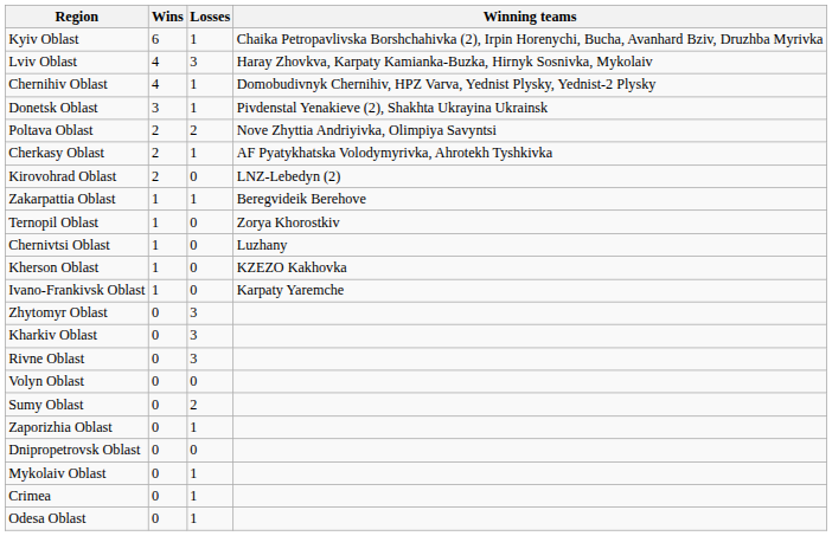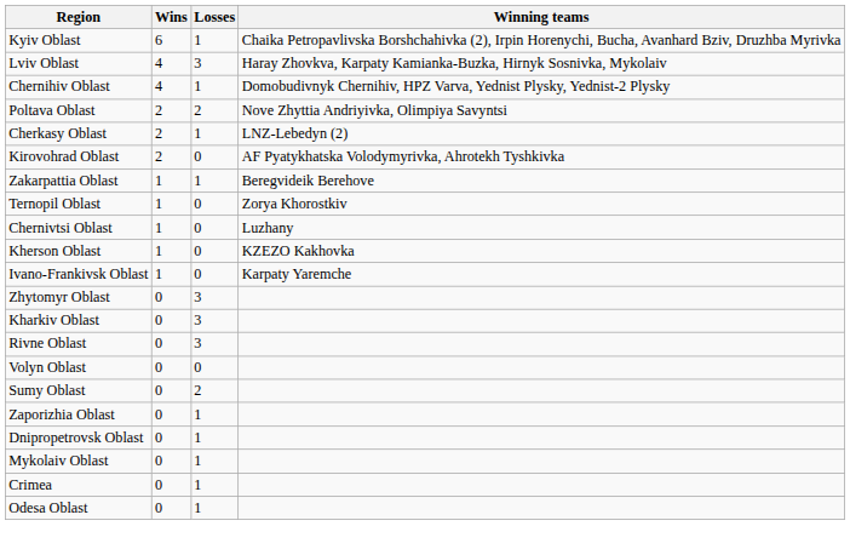 <table class="wikitable">
 <tr>
 <th>Region</th>
 <th>Wins</th>
 <th>Losses</th>
 <th>Winning teams</th>
 </tr>
 <tr>
 <td>Kyiv Oblast</td>
 <td>6</td>
 <td>1</td>
 <td>Chaika Petropavlivska Borshchahivka (2), Irpin Horenychi, Bucha, Avanhard Bziv, Druzhba Myrivka</td>
 </tr>
 <tr>
 <td>Lviv Oblast</td>
 <td>4</td>
 <td>3</td>
 <td>Haray Zhovkva, Karpaty Kamianka-Buzka, Hirnyk Sosnivka, Mykolaiv</td>
 </tr>
 <tr>
 <td>Chernihiv Oblast</td>
 <td>4</td>
 <td>1</td>
 <td>Domobudivnyk Chernihiv, HPZ Varva, Yednist Plysky, Yednist-2 Plysky</td>
 </tr>
 <tr>
-<td>Donetsk Oblast</td>
-<td>3</td>
-<td>1</td>
-<td>Pivdenstal Yenakieve (2), Shakhta Ukrayina Ukrainsk</td>
-</tr>
-<tr>
 <td>Poltava Oblast</td>
 <td>2</td>
 <td>2</td>
 <td>Nove Zhyttia Andriyivka, Olimpiya Savyntsi</td>
 </tr>
 <tr>
 <td>Cherkasy Oblast</td>
 <td>2</td>
 <td>1</td>
-<td>AF Pyatykhatska Volodymyrivka, Ahrotekh Tyshkivka</td>
+<td>LNZ-Lebedyn (2)</td>
 </tr>
 <tr>
 <td>Kirovohrad Oblast</td>
 <td>2</td>
 <td>0</td>
-<td>LNZ-Lebedyn (2)</td>
+<td>AF Pyatykhatska Volodymyrivka, Ahrotekh Tyshkivka</td>
 </tr>
 <tr>
 <td>Zakarpattia Oblast</td>
 <td>1</td>
 <td>1</td>
 <td>Beregvideik Berehove</td>
 </tr>
 <tr>
 <td>Ternopil Oblast</td>
 <td>1</td>
 <td>0</td>
 <td>Zorya Khorostkiv</td>
 </tr>
 <tr>
 <td>Chernivtsi Oblast</td>
 <td>1</td>
 <td>0</td>
 <td>Luzhany</td>
 </tr>
 <tr>
 <td>Kherson Oblast</td>
 <td>1</td>
 <td>0</td>
 <td>KZEZO Kakhovka</td>
 </tr>
 <tr>
 <td>Ivano-Frankivsk Oblast</td>
 <td>1</td>
 <td>0</td>
 <td>Karpaty Yaremche</td>
 </tr>
 <tr>
 <td>Zhytomyr Oblast</td>
 <td>0</td>
 <td>3</td>
 <td></td>
 </tr>
 <tr>
 <td>Kharkiv Oblast</td>
 <td>0</td>
 <td>3</td>
 <td></td>
 </tr>
 <tr>
 <td>Rivne Oblast</td>
 <td>0</td>
 <td>3</td>
 <td></td>
 </tr>
 <tr>
 <td>Volyn Oblast</td>
 <td>0</td>
 <td>0</td>
 <td></td>
 </tr>
 <tr>
 <td>Sumy Oblast</td>
 <td>0</td>
 <td>2</td>
 <td></td>
 </tr>
 <tr>
 <td>Zaporizhia Oblast</td>
 <td>0</td>
 <td>1</td>
 <td></td>
 </tr>
 <tr>
 <td>Dnipropetrovsk Oblast</td>
 <td>0</td>
-<td>0</td>
+<td>1</td>
 <td></td>
 </tr>
 <tr>
 <td>Mykolaiv Oblast</td>
 <td>0</td>
 <td>1</td>
 <td></td>
 </tr>
 <tr>
 <td>Crimea</td>
 <td>0</td>
 <td>1</td>
 <td></td>
 </tr>
 <tr>
 <td>Odesa Oblast</td>
 <td>0</td>
 <td>1</td>
 <td></td>
 </tr>
 </table>
